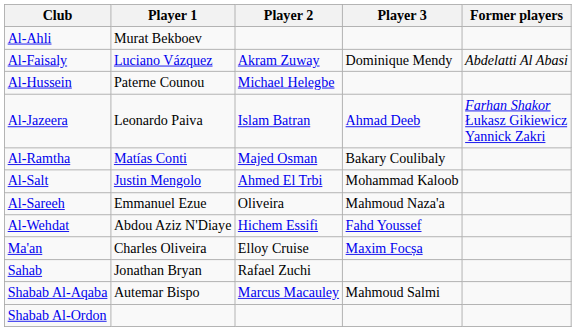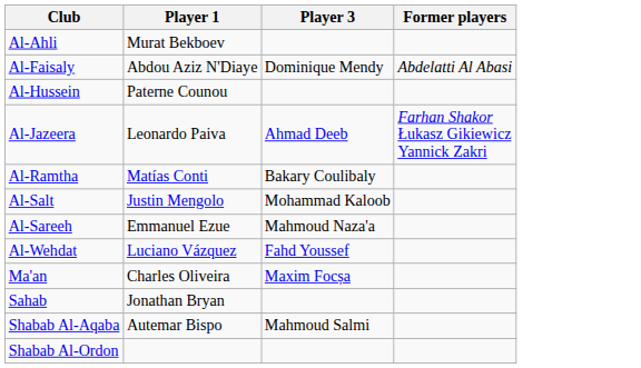 <table class="wikitable">
 <tr>
 <th>Club</th>
 <th>Player 1</th>
-<th>Player 2</th>
 <th>Player 3</th>
 <th>Former players</th>
 </tr>
 <tr>
 <td><a href='#'>Al-Ahli</a></td>
 <td> Murat Bekboev</td>
 <td></td>
 <td></td>
-<td></td>
 </tr>
 <tr>
 <td><a href='#'>Al-Faisaly</a></td>
-<td>  <a href='#'>Luciano Vázquez</a></td>
-<td>  <a href='#'>Akram Zuway</a></td>
+<td> Abdou Aziz N'Diaye</td>
 <td>  Dominique Mendy</td>
 <td> <em>Abdelatti Al Abasi</em></td>
 </tr>
 <tr>
 <td><a href='#'>Al-Hussein</a></td>
 <td> Paterne Counou</td>
-<td> <a href='#'>Michael Helegbe</a></td>
 <td></td>
 <td></td>
 </tr>
 <tr>
 <td><a href='#'>Al-Jazeera</a></td>
 <td> Leonardo Paiva</td>
-<td> <a href='#'>Islam Batran</a></td>
 <td> <a href='#'>Ahmad Deeb</a></td>
 <td>  <em><a href='#'>Farhan Shakor</a></em>  <br>      <a href='#'>Łukasz Gikiewicz</a>  <br>    <a href='#'>Yannick Zakri</a></td>
 </tr>
 <tr>
 <td><a href='#'>Al-Ramtha</a></td>
 <td> <a href='#'>Matías Conti</a></td>
-<td> <a href='#'>Majed Osman</a></td>
 <td> Bakary Coulibaly</td>
 <td></td>
 </tr>
 <tr>
 <td><a href='#'>Al-Salt</a></td>
 <td> <a href='#'>Justin Mengolo</a></td>
-<td> <a href='#'>Ahmed El Trbi</a></td>
 <td> Mohammad Kaloob</td>
 <td></td>
 </tr>
 <tr>
 <td><a href='#'>Al-Sareeh</a></td>
 <td> Emmanuel Ezue</td>
-<td> Oliveira</td>
 <td> Mahmoud Naza'a</td>
 <td></td>
 </tr>
 <tr>
 <td><a href='#'>Al-Wehdat</a></td>
-<td> Abdou Aziz N'Diaye</td>
-<td> <a href='#'>Hichem Essifi</a></td>
+<td>  <a href='#'>Luciano Vázquez</a></td>
 <td> <a href='#'>Fahd Youssef</a></td>
 <td></td>
 </tr>
 <tr>
 <td><a href='#'>Ma'an</a></td>
 <td>  Charles Oliveira</td>
-<td> Elloy Cruise</td>
 <td> <a href='#'>Maxim Focșa</a></td>
 <td></td>
 </tr>
 <tr>
 <td><a href='#'>Sahab</a></td>
 <td> Jonathan Bryan</td>
-<td> Rafael Zuchi</td>
 <td></td>
 <td></td>
 </tr>
 <tr>
 <td><a href='#'>Shabab Al-Aqaba</a></td>
 <td> Autemar Bispo</td>
-<td> <a href='#'>Marcus Macauley</a></td>
 <td> Mahmoud Salmi</td>
 <td></td>
 </tr>
 <tr>
 <td><a href='#'>Shabab Al-Ordon</a></td>
 <td></td>
 <td></td>
 <td></td>
-<td></td>
 </tr>
 </table>
